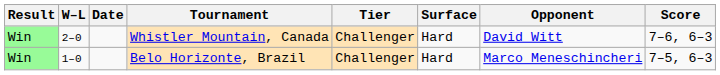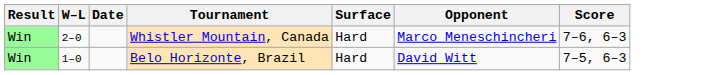 <table class="sortable wikitable">
 <tr>
 <th>Result</th>
 <th class="unsortable">W–L</th>
 <th>Date</th>
 <th>Tournament</th>
-<th>Tier</th>
 <th>Surface</th>
 <th>Opponent</th>
 <th class="unsortable">Score</th>
 </tr>
 <tr>
 <td style="background:#98fb98;">Win</td>
 <td><small>2–0</small></td>
 <td></td>
 <td style="background:moccasin;"><a href='#'>Whistler Mountain</a>, Canada</td>
-<td style="background:moccasin;">Challenger</td>
 <td>Hard</td>
-<td> <a href='#'>David Witt</a></td>
+<td> <a href='#'>Marco Meneschincheri</a></td>
 <td>7–6, 6–3</td>
 </tr>
 <tr>
 <td style="background:#98fb98;">Win</td>
 <td><small>1–0</small></td>
 <td></td>
 <td style="background:moccasin;"><a href='#'>Belo Horizonte</a>, Brazil</td>
-<td style="background:moccasin;">Challenger</td>
 <td>Hard</td>
-<td> <a href='#'>Marco Meneschincheri</a></td>
+<td> <a href='#'>David Witt</a></td>
 <td>7–5, 6–3</td>
 </tr>
 </table>
